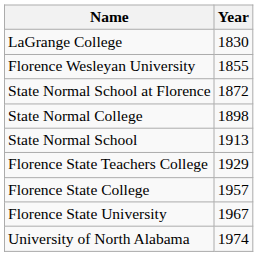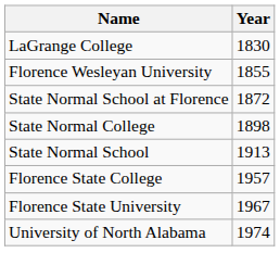 <table class="wikitable" style="float: left; margin-right: 1em">
 <tr>
 <th scope="col">Name</th>
 <th scope="col">Year</th>
 </tr>
 <tr>
 <td>LaGrange College</td>
 <td>1830</td>
 </tr>
 <tr>
 <td>Florence Wesleyan University</td>
 <td>1855</td>
 </tr>
 <tr>
 <td>State Normal School at Florence</td>
 <td>1872</td>
 </tr>
 <tr>
 <td>State Normal College</td>
 <td>1898</td>
 </tr>
 <tr>
 <td>State Normal School</td>
 <td>1913</td>
 </tr>
 <tr>
-<td>Florence State Teachers College</td>
-<td>1929</td>
-</tr>
-<tr>
 <td>Florence State College</td>
 <td>1957</td>
 </tr>
 <tr>
 <td>Florence State University</td>
 <td>1967</td>
 </tr>
 <tr>
 <td>University of North Alabama</td>
 <td>1974</td>
 </tr>
 </table>
